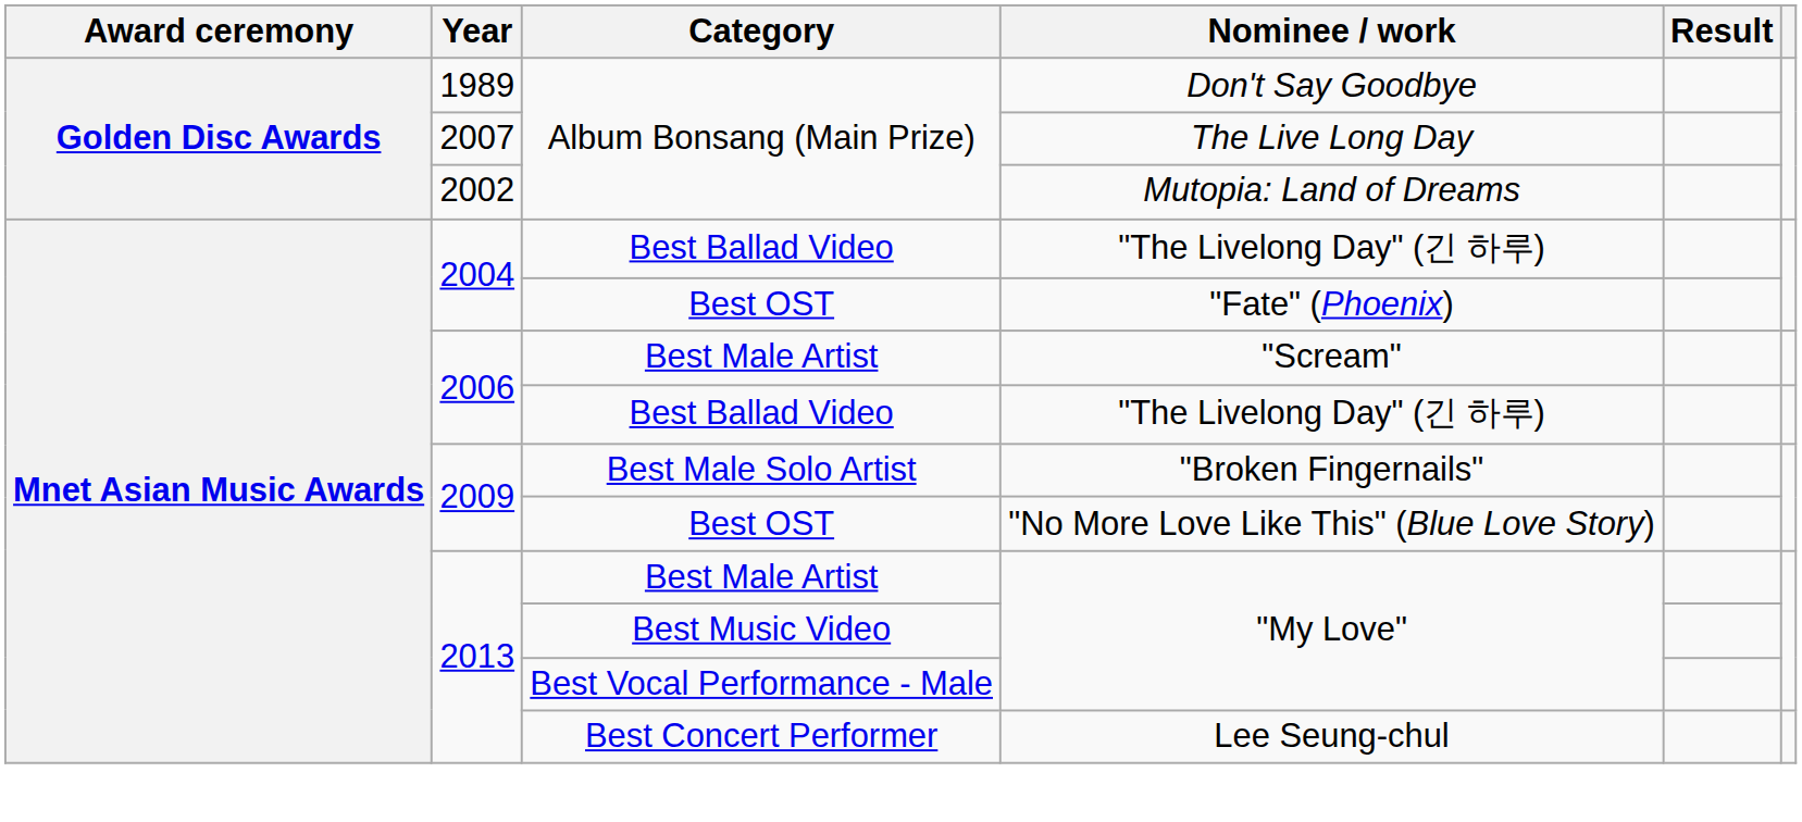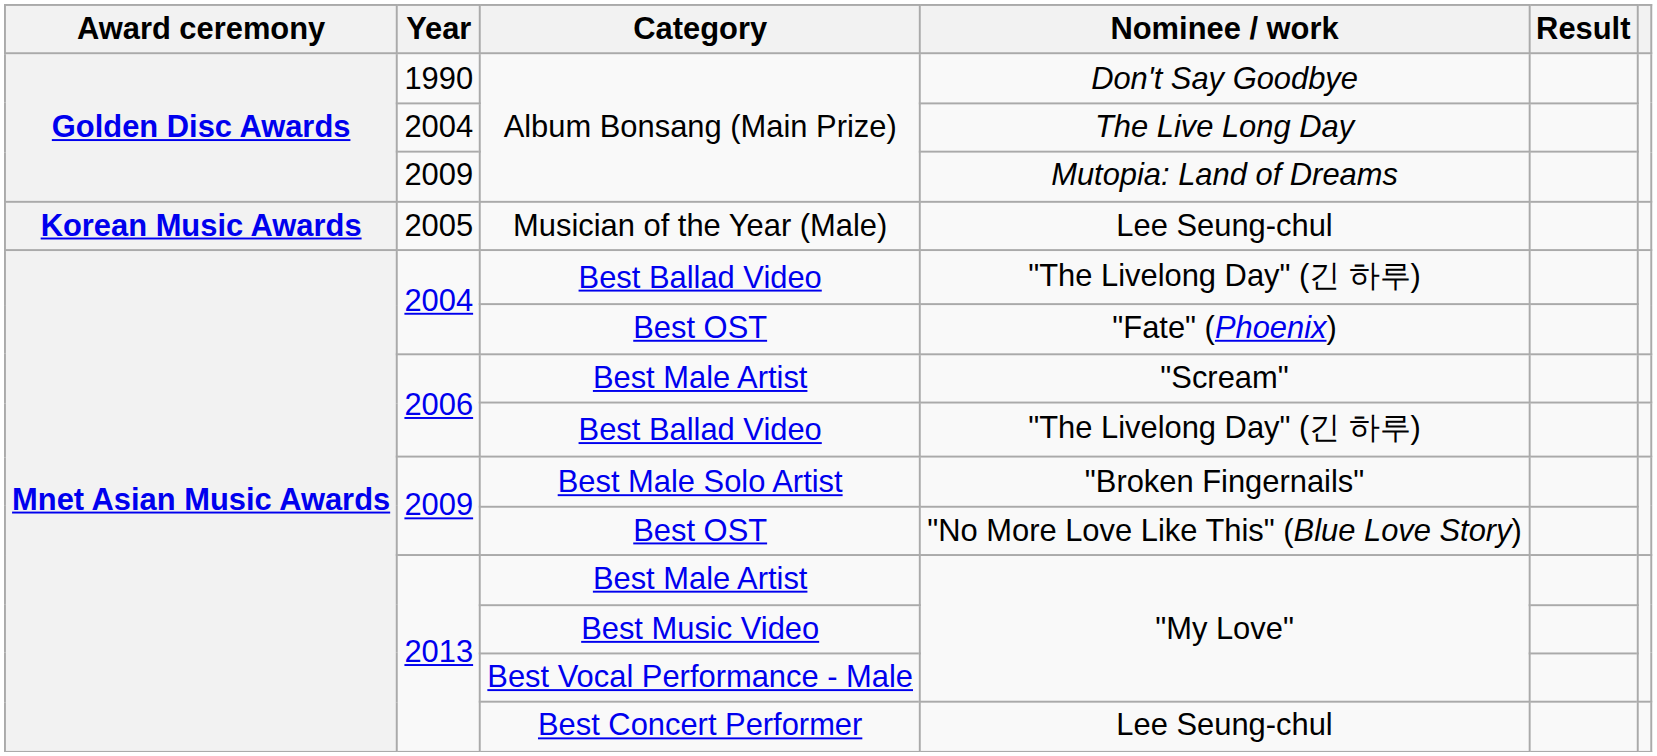 <table class="wikitable sortable plainrowheaders" style="text-align:center">
 <tr>
 <th scope="col">Award ceremony</th>
 <th scope="col">Year</th>
 <th scope="col">Category</th>
 <th scope="col">Nominee / work</th>
 <th scope="col">Result</th>
 <th scope="col" class="unsortable"></th>
 </tr>
 <tr>
 <th scope="row" rowspan="3"><a href='#'>Golden Disc Awards</a></th>
-<td>1989</td>
+<td>1990</td>
 <td rowspan="3">Album Bonsang (Main Prize)</td>
 <td><em>Don't Say Goodbye</em></td>
 <td></td>
 <td rowspan="3"></td>
 </tr>
 <tr>
-<td>2007</td>
+<td>2004</td>
 <td><em>The Live Long Day</em></td>
 <td></td>
 </tr>
 <tr>
-<td>2002</td>
+<td>2009</td>
 <td><em>Mutopia: Land of Dreams</em></td>
+<td></td>
+</tr>
+<tr>
+<th scope="row"><a href='#'>Korean Music Awards</a></th>
+<td>2005</td>
+<td>Musician of the Year (Male)</td>
+<td>Lee Seung-chul</td>
+<td></td>
 <td></td>
 </tr>
 <tr>
 <th rowspan="10" scope="row"><a href='#'>Mnet Asian Music Awards</a></th>
 <td rowspan="2" align="center"><a href='#'>2004</a></td>
 <td><a href='#'>Best Ballad Video</a></td>
 <td align="center">"The Livelong Day" (긴 하루)</td>
 <td></td>
 <td rowspan="2"></td>
 </tr>
 <tr>
 <td><a href='#'>Best OST</a></td>
 <td align="center">"Fate" (<em><a href='#'>Phoenix</a></em>)</td>
 <td></td>
 </tr>
 <tr>
 <td rowspan="2" align="center"><a href='#'>2006</a></td>
 <td><a href='#'>Best Male Artist</a></td>
 <td align="center">"Scream"</td>
 <td></td>
 <td></td>
 </tr>
 <tr>
 <td><a href='#'>Best Ballad Video</a></td>
 <td align="center">"The Livelong Day" (긴 하루)</td>
 <td></td>
 <td></td>
 </tr>
 <tr>
 <td rowspan="2" align="center"><a href='#'>2009</a></td>
 <td><a href='#'>Best Male Solo Artist</a></td>
 <td align="center">"Broken Fingernails"</td>
 <td></td>
 <td rowspan="2"></td>
 </tr>
 <tr>
 <td><a href='#'>Best OST</a></td>
 <td align="center">"No More Love Like This" (<em>Blue Love Story</em>)</td>
 <td></td>
 </tr>
 <tr>
 <td rowspan="4" align="center"><a href='#'>2013</a></td>
 <td><a href='#'>Best Male Artist</a></td>
 <td rowspan="3" align="center">"My Love"</td>
 <td></td>
 <td rowspan="3"></td>
 </tr>
 <tr>
 <td><a href='#'>Best Music Video</a></td>
 <td></td>
 </tr>
 <tr>
 <td><a href='#'>Best Vocal Performance - Male</a></td>
 <td></td>
 </tr>
 <tr>
 <td><a href='#'>Best Concert Performer</a></td>
 <td>Lee Seung-chul</td>
 <td></td>
 <td></td>
 </tr>
 </table>
